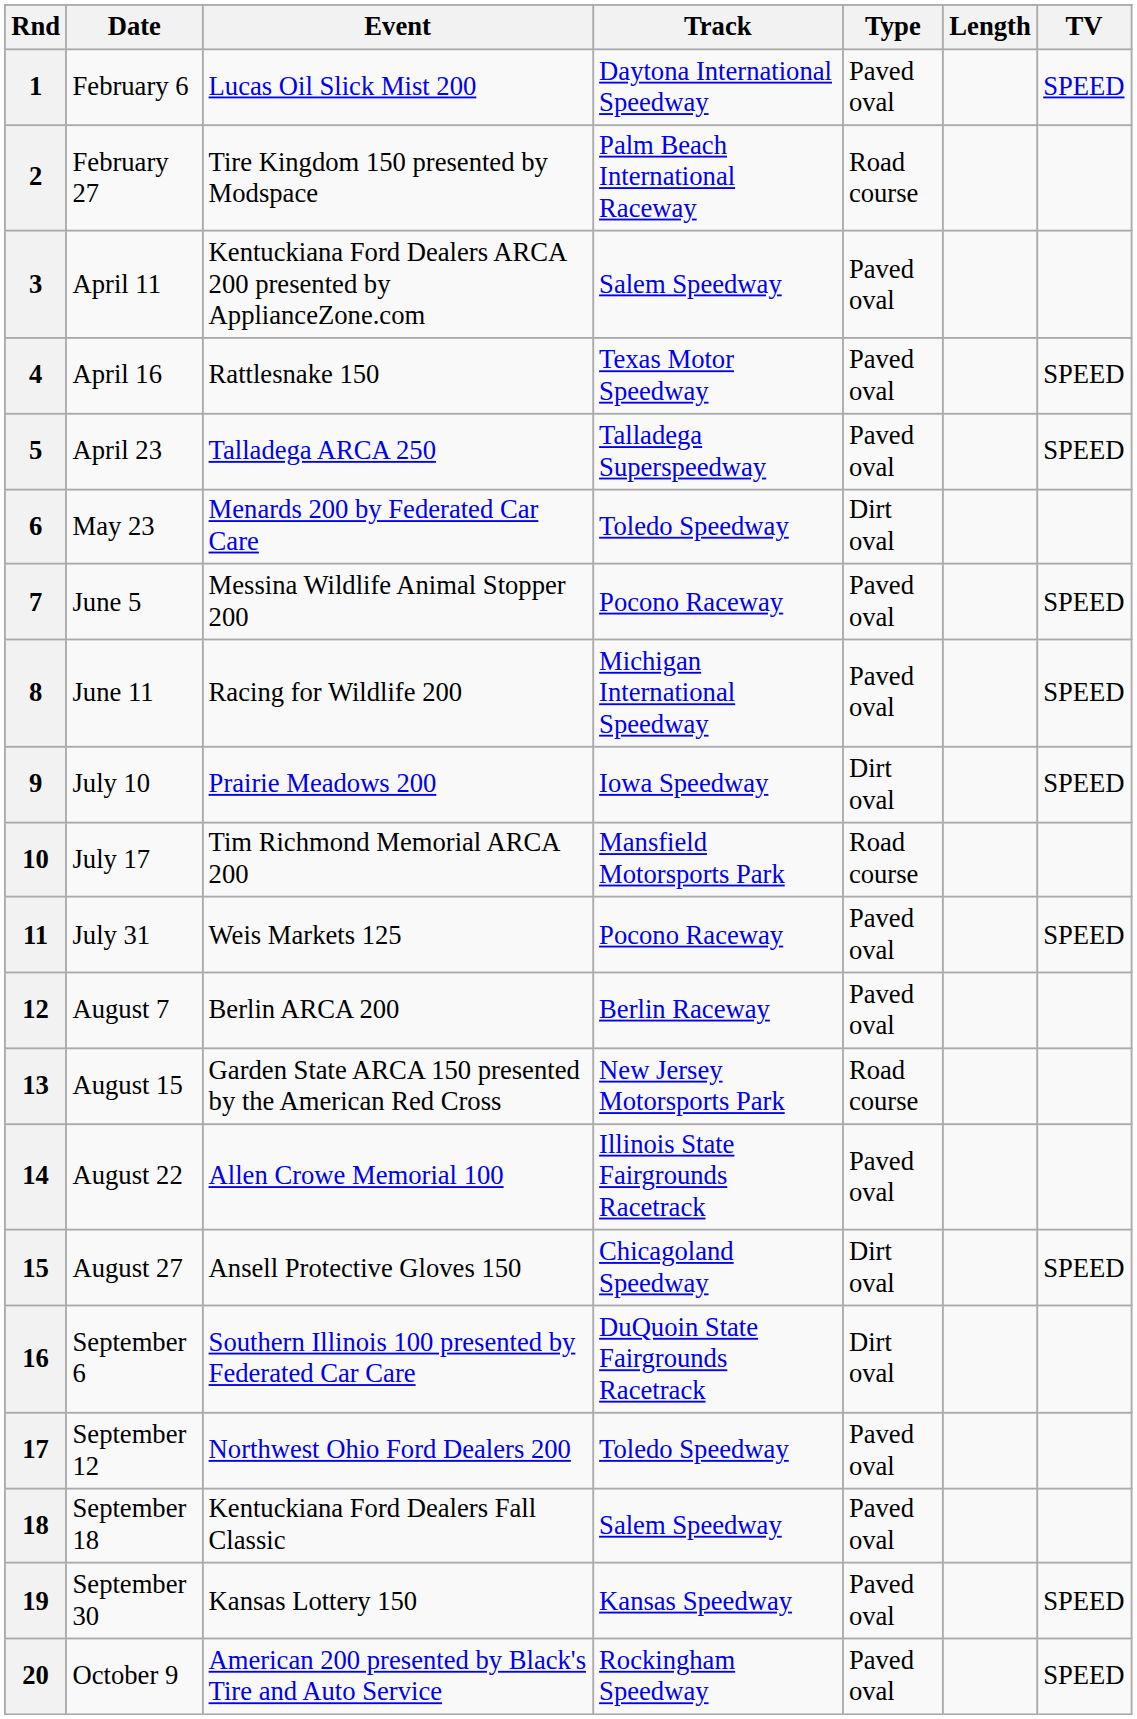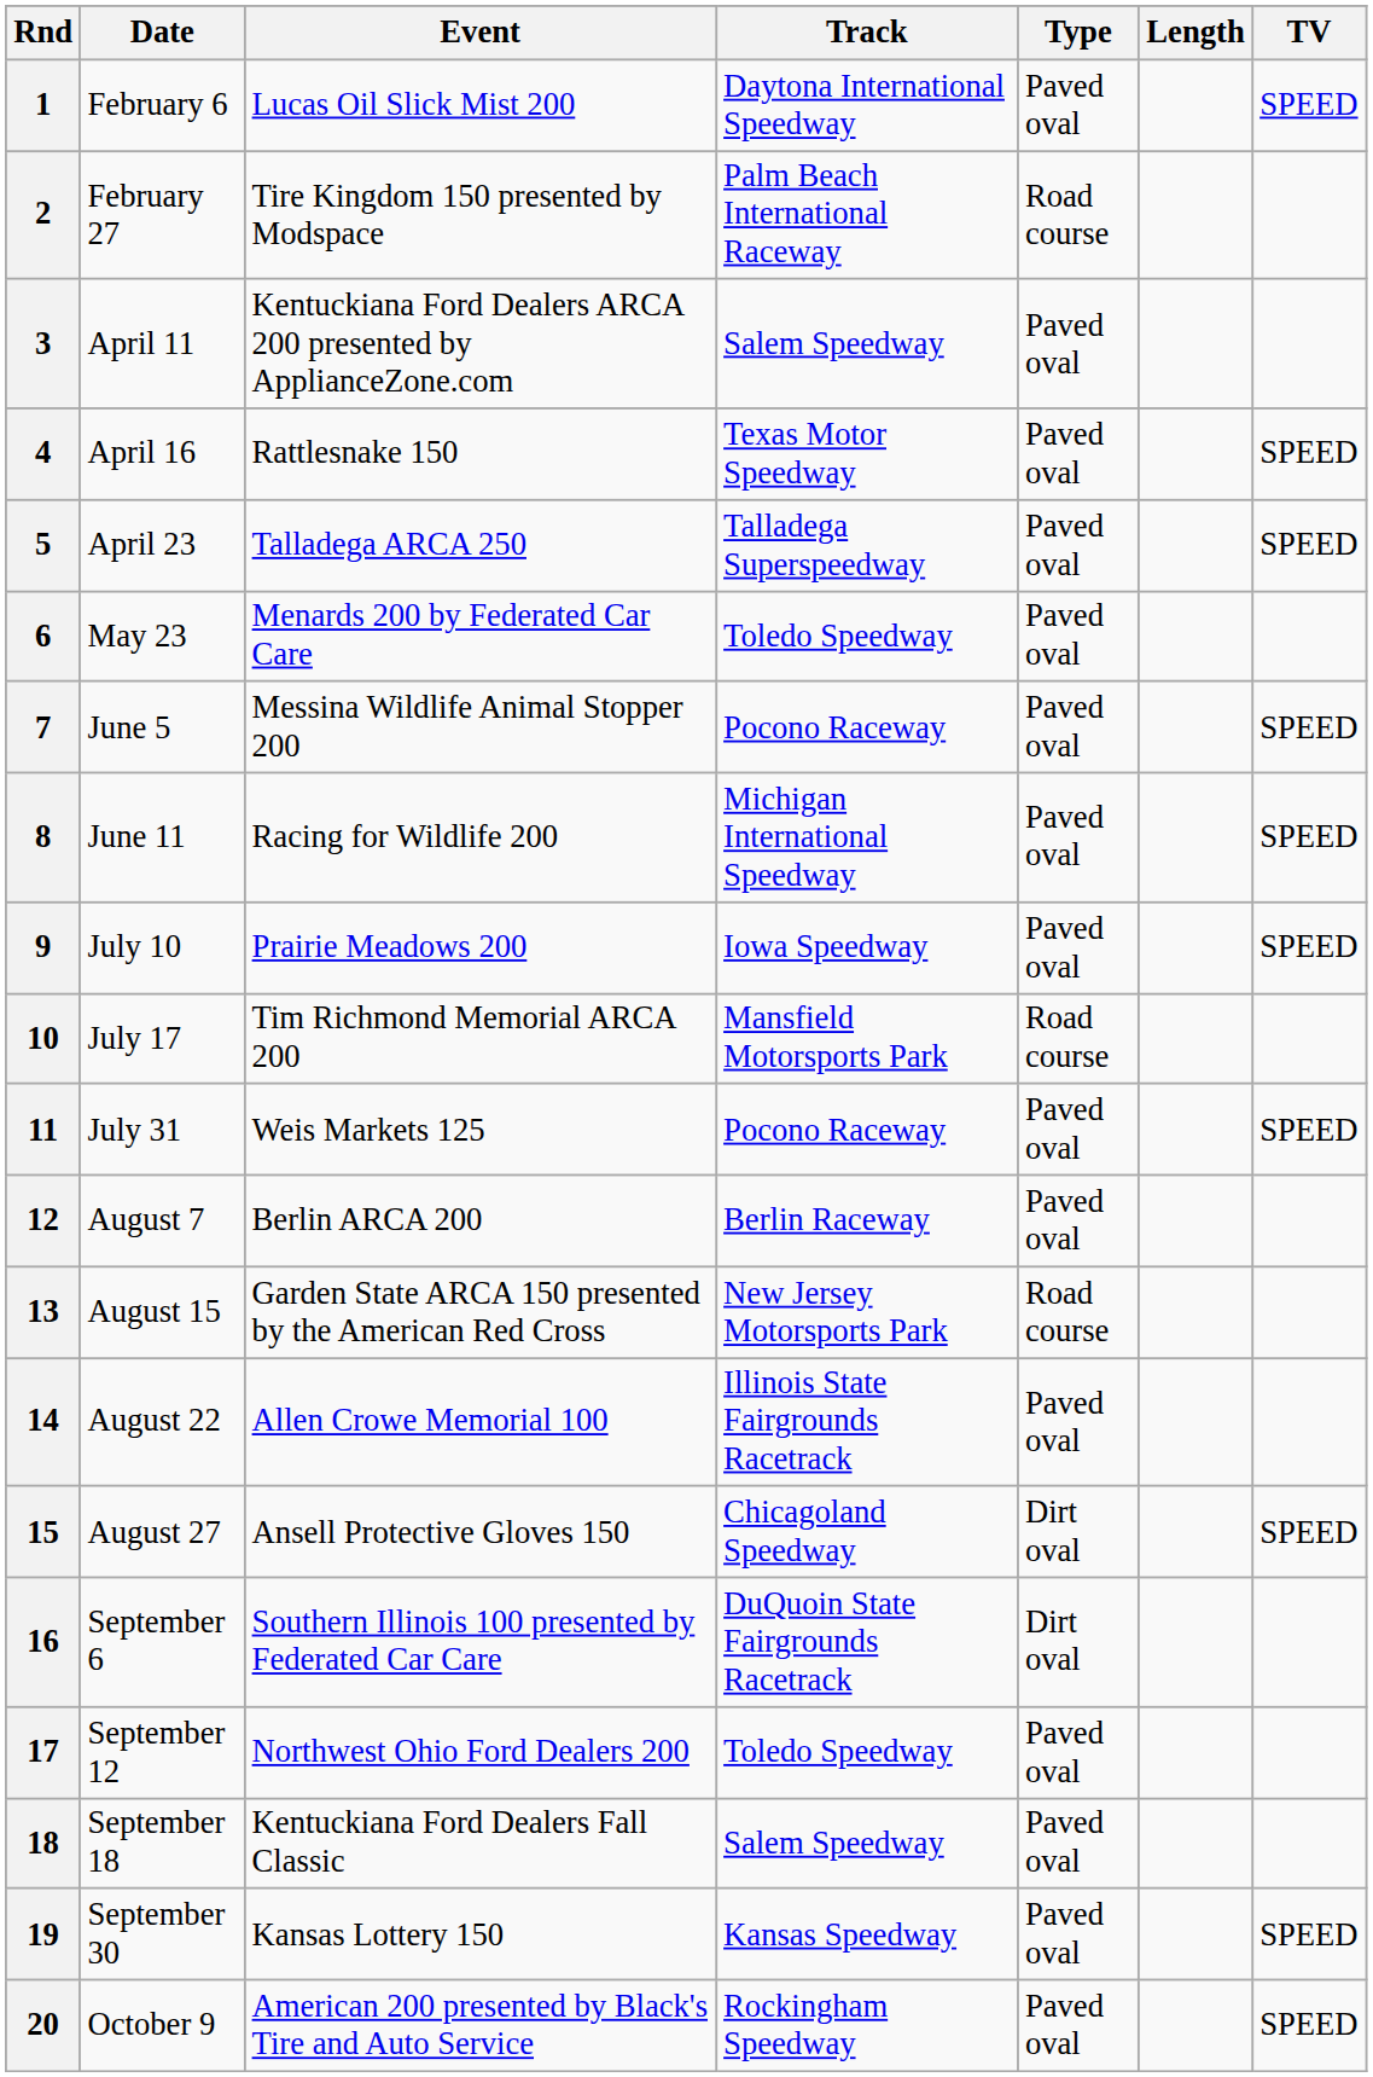 <table class="wikitable" style="font-size:90%;">
 <tr>
 <th>Rnd</th>
 <th>Date</th>
 <th>Event</th>
 <th>Track</th>
 <th>Type</th>
 <th>Length</th>
 <th>TV</th>
 </tr>
 <tr>
 <th>1</th>
 <td>February 6</td>
 <td><a href='#'>Lucas Oil Slick Mist 200</a></td>
 <td><a href='#'>Daytona International Speedway</a></td>
 <td>Paved oval</td>
 <td></td>
 <td><a href='#'>SPEED</a></td>
 </tr>
 <tr>
 <th>2</th>
 <td>February 27</td>
 <td>Tire Kingdom 150 presented by Modspace</td>
 <td><a href='#'>Palm Beach International Raceway</a></td>
 <td>Road course</td>
 <td></td>
 <td></td>
 </tr>
 <tr>
 <th>3</th>
 <td>April 11</td>
 <td>Kentuckiana Ford Dealers ARCA 200 presented by ApplianceZone.com</td>
 <td><a href='#'>Salem Speedway</a></td>
 <td>Paved oval</td>
 <td></td>
 <td></td>
 </tr>
 <tr>
 <th>4</th>
 <td>April 16</td>
 <td>Rattlesnake 150</td>
 <td><a href='#'>Texas Motor Speedway</a></td>
 <td>Paved oval</td>
 <td></td>
 <td>SPEED</td>
 </tr>
 <tr>
 <th>5</th>
 <td>April 23</td>
 <td><a href='#'>Talladega ARCA 250</a></td>
 <td><a href='#'>Talladega Superspeedway</a></td>
 <td>Paved oval</td>
 <td></td>
 <td>SPEED</td>
 </tr>
 <tr>
 <th>6</th>
 <td>May 23</td>
 <td><a href='#'>Menards 200 by Federated Car Care</a></td>
 <td><a href='#'>Toledo Speedway</a></td>
-<td>Dirt oval</td>
+<td>Paved oval</td>
 <td></td>
 <td></td>
 </tr>
 <tr>
 <th>7</th>
 <td>June 5</td>
 <td>Messina Wildlife Animal Stopper 200</td>
 <td><a href='#'>Pocono Raceway</a></td>
 <td>Paved oval</td>
 <td></td>
 <td>SPEED</td>
 </tr>
 <tr>
 <th>8</th>
 <td>June 11</td>
 <td>Racing for Wildlife 200</td>
 <td><a href='#'>Michigan International Speedway</a></td>
 <td>Paved oval</td>
 <td></td>
 <td>SPEED</td>
 </tr>
 <tr>
 <th>9</th>
 <td>July 10</td>
 <td><a href='#'>Prairie Meadows 200</a></td>
 <td><a href='#'>Iowa Speedway</a></td>
-<td>Dirt oval</td>
+<td>Paved oval</td>
 <td></td>
 <td>SPEED</td>
 </tr>
 <tr>
 <th>10</th>
 <td>July 17</td>
 <td>Tim Richmond Memorial ARCA 200</td>
 <td><a href='#'>Mansfield Motorsports Park</a></td>
 <td>Road course</td>
 <td></td>
 <td></td>
 </tr>
 <tr>
 <th>11</th>
 <td>July 31</td>
 <td>Weis Markets 125</td>
 <td><a href='#'>Pocono Raceway</a></td>
 <td>Paved oval</td>
 <td></td>
 <td>SPEED</td>
 </tr>
 <tr>
 <th>12</th>
 <td>August 7</td>
 <td>Berlin ARCA 200</td>
 <td><a href='#'>Berlin Raceway</a></td>
 <td>Paved oval</td>
 <td></td>
 <td></td>
 </tr>
 <tr>
 <th>13</th>
 <td>August 15</td>
 <td>Garden State ARCA 150 presented by the American Red Cross</td>
 <td><a href='#'>New Jersey Motorsports Park</a></td>
 <td>Road course</td>
 <td></td>
 <td></td>
 </tr>
 <tr>
 <th>14</th>
 <td>August 22</td>
 <td><a href='#'>Allen Crowe Memorial 100</a></td>
 <td><a href='#'>Illinois State Fairgrounds Racetrack</a></td>
 <td>Paved oval</td>
 <td></td>
 <td></td>
 </tr>
 <tr>
 <th>15</th>
 <td>August 27</td>
 <td>Ansell Protective Gloves 150</td>
 <td><a href='#'>Chicagoland Speedway</a></td>
 <td>Dirt oval</td>
 <td></td>
 <td>SPEED</td>
 </tr>
 <tr>
 <th>16</th>
 <td>September 6</td>
 <td><a href='#'>Southern Illinois 100 presented by Federated Car Care</a></td>
 <td><a href='#'>DuQuoin State Fairgrounds Racetrack</a></td>
 <td>Dirt oval</td>
 <td></td>
 <td></td>
 </tr>
 <tr>
 <th>17</th>
 <td>September 12</td>
 <td><a href='#'>Northwest Ohio Ford Dealers 200</a></td>
 <td><a href='#'>Toledo Speedway</a></td>
 <td>Paved oval</td>
 <td></td>
 <td></td>
 </tr>
 <tr>
 <th>18</th>
 <td>September 18</td>
 <td>Kentuckiana Ford Dealers Fall Classic</td>
 <td><a href='#'>Salem Speedway</a></td>
 <td>Paved oval</td>
 <td></td>
 <td></td>
 </tr>
 <tr>
 <th>19</th>
 <td>September 30</td>
 <td>Kansas Lottery 150</td>
 <td><a href='#'>Kansas Speedway</a></td>
 <td>Paved oval</td>
 <td></td>
 <td>SPEED</td>
 </tr>
 <tr>
 <th>20</th>
 <td>October 9</td>
 <td><a href='#'>American 200 presented by Black's Tire and Auto Service</a></td>
 <td><a href='#'>Rockingham Speedway</a></td>
 <td>Paved oval</td>
 <td></td>
 <td>SPEED</td>
 </tr>
 </table>
